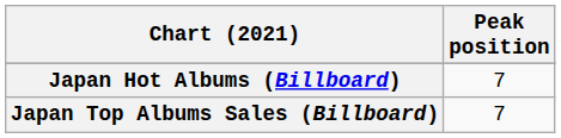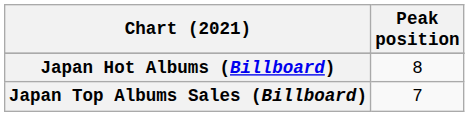 <table class="wikitable plainrowheaders" style="text-align:center">
 <tr>
 <th scope="col">Chart (2021)</th>
 <th scope="col">Peak<br>position</th>
 </tr>
 <tr>
 </tr>
 <tr>
 <th scope="row">Japan Hot Albums (<em><a href='#'>Billboard</a></em>)</th>
-<td>7</td>
+<td>8</td>
 </tr>
 <tr>
 <th scope="row">Japan Top Albums Sales (<em>Billboard</em>)</th>
 <td>7</td>
 </tr>
 </table>
